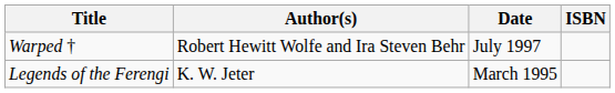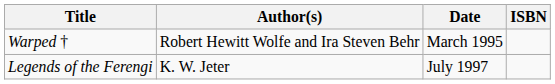 <table class="wikitable">
 <tr>
 <th>Title</th>
 <th>Author(s)</th>
 <th>Date</th>
 <th>ISBN</th>
 </tr>
 <tr>
 <td><em>Warped</em> †</td>
 <td>Robert Hewitt Wolfe and Ira Steven Behr</td>
-<td>July 1997</td>
+<td>March 1995</td>
 <td></td>
 </tr>
 <tr>
 <td><em>Legends of the Ferengi</em></td>
 <td>K. W. Jeter</td>
-<td>March 1995</td>
+<td>July 1997</td>
 <td></td>
 </tr>
 </table>
